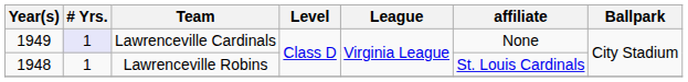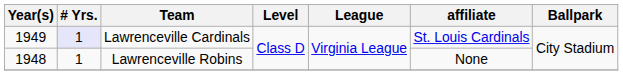 <table class="wikitable" style="text-align:center; font-size: 95%;">
 <tr>
 <th>Year(s)</th>
 <th># Yrs.</th>
 <th>Team</th>
 <th>Level</th>
 <th>League</th>
 <th>affiliate</th>
 <th>Ballpark</th>
 </tr>
 <tr>
 <td>1949</td>
 <td style="background: lavender;">1</td>
 <td>Lawrenceville Cardinals</td>
 <td rowspan=2><a href='#'>Class D</a></td>
 <td rowspan=2><a href='#'>Virginia League</a></td>
-<td>None</td>
+<td><a href='#'>St. Louis Cardinals</a></td>
 <td rowspan=2>City Stadium</td>
 </tr>
 <tr>
 <td>1948</td>
 <td>1</td>
 <td>Lawrenceville Robins</td>
-<td><a href='#'>St. Louis Cardinals</a></td>
+<td>None</td>
 </tr>
 <tr>
 </tr>
 </table>
